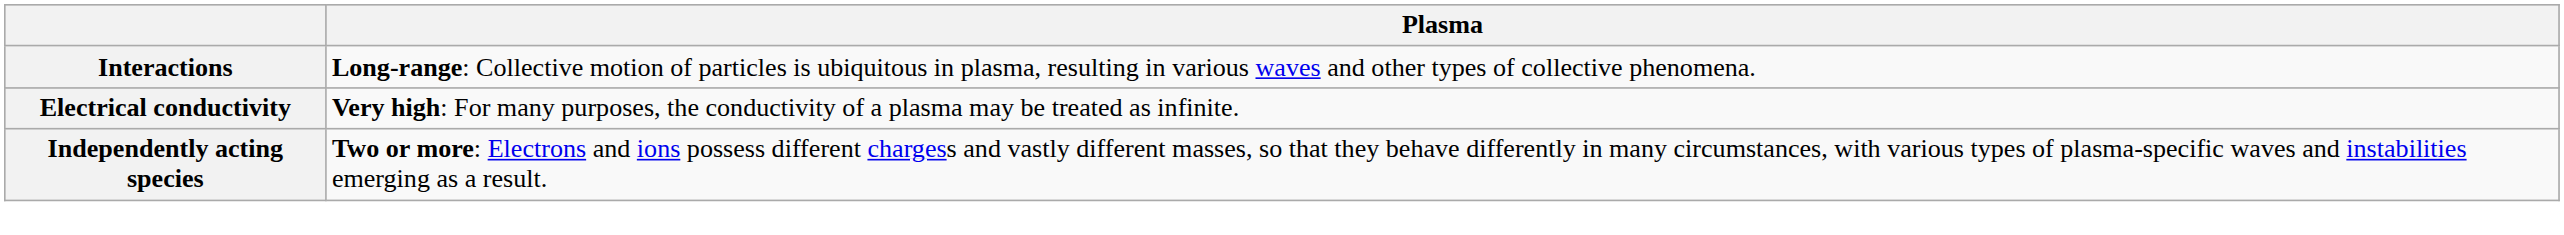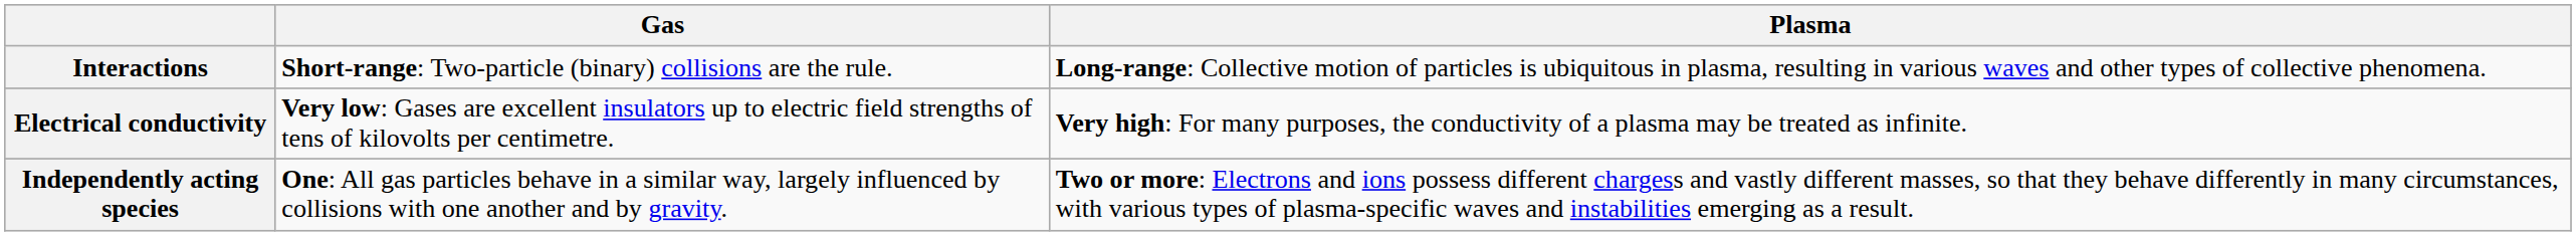 <table class="wikitable">
 <tr>
 <th></th>
+<th>Gas</th>
 <th>Plasma</th>
 </tr>
 <tr>
 <th>Interactions</th>
+<td><strong>Short-range</strong>: Two-particle (binary) <a href='#'>collisions</a> are the rule.</td>
 <td><strong>Long-range</strong>: Collective motion of particles is ubiquitous in plasma, resulting in various <a href='#'>waves</a> and other types of collective phenomena.</td>
 </tr>
 <tr>
 <th>Electrical conductivity</th>
+<td><strong>Very low</strong>: Gases are excellent <a href='#'>insulators</a> up to electric field strengths of tens of kilovolts per centimetre.</td>
 <td><strong>Very high</strong>: For many purposes, the conductivity of a plasma may be treated as infinite.</td>
 </tr>
 <tr>
 <th>Independently acting species</th>
+<td><strong>One</strong>: All gas particles behave in a similar way, largely influenced by collisions with one another and by <a href='#'>gravity</a>.</td>
 <td><strong>Two or more</strong>: <a href='#'>Electrons</a> and <a href='#'>ions</a> possess different <a href='#'>charges</a>s and vastly different masses, so that they behave differently in many circumstances, with various types of plasma-specific waves and <a href='#'>instabilities</a> emerging as a result.</td>
 </tr>
 </table>
